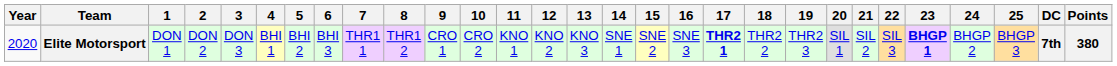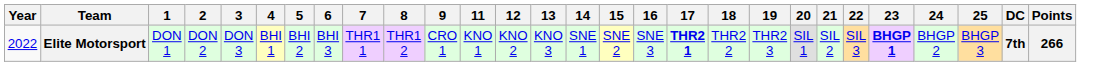 <table class="wikitable" style="text-align:center; font-size:85%">
 <tr>
 <th>Year</th>
 <th>Team</th>
 <th>1</th>
 <th>2</th>
 <th>3</th>
 <th>4</th>
 <th>5</th>
 <th>6</th>
 <th>7</th>
 <th>8</th>
 <th>9</th>
-<th>10</th>
 <th>11</th>
 <th>12</th>
 <th>13</th>
 <th>14</th>
 <th>15</th>
 <th>16</th>
 <th>17</th>
 <th>18</th>
 <th>19</th>
 <th>20</th>
 <th>21</th>
 <th>22</th>
 <th>23</th>
 <th>24</th>
 <th>25</th>
 <th>DC</th>
 <th>Points</th>
 </tr>
 <tr>
-<td><a href='#'>2020</a></td>
+<td><a href='#'>2022</a></td>
 <th nowrap>Elite Motorsport</th>
 <td style="background:#DFFFDF;"><a href='#'>DON<br>1</a><br></td>
 <td style="background:#DFFFDF;"><a href='#'>DON<br>2</a><br></td>
 <td style="background:#DFFFDF;"><a href='#'>DON<br>3</a><br></td>
 <td style="background:#FFFFBF;"><a href='#'>BHI<br>1</a><br></td>
 <td style="background:#DFFFDF;"><a href='#'>BHI<br>2</a><br></td>
 <td style="background:#DFFFDF;"><a href='#'>BHI<br>3</a><br></td>
 <td style="background:#EFCFFF;"><a href='#'>THR1<br>1</a><br></td>
 <td style="background:#EFCFFF;"><a href='#'>THR1<br>2</a><br></td>
 <td style="background:#DFFFDF;"><a href='#'>CRO<br>1</a><br></td>
-<td style="background:#DFFFDF;"><a href='#'>CRO<br>2</a><br></td>
 <td style="background:#DFFFDF;"><a href='#'>KNO<br>1</a><br></td>
 <td style="background:#DFFFDF;"><a href='#'>KNO<br>2</a><br></td>
 <td style="background:#DFFFDF;"><a href='#'>KNO<br>3</a><br></td>
 <td style="background:#DFFFDF;"><a href='#'>SNE<br>1</a><br></td>
 <td style="background:#FFFFBF;"><a href='#'>SNE<br>2</a><br></td>
 <td style="background:#DFFFDF;"><a href='#'>SNE<br>3</a><br></td>
 <td style="background:#DFFFDF;"><strong><a href='#'>THR2<br>1</a></strong><br></td>
 <td style="background:#DFFFDF;"><a href='#'>THR2<br>2</a><br></td>
 <td style="background:#DFFFDF;"><a href='#'>THR2<br>3</a><br></td>
 <td style="background:#DFDFDF;"><a href='#'>SIL<br>1</a><br></td>
 <td style="background:#DFFFDF;"><a href='#'>SIL<br>2</a><br></td>
 <td style="background:#FFDF9F;"><a href='#'>SIL<br>3</a><br></td>
 <td style="background:#EFCFFF;"><strong><a href='#'>BHGP<br>1</a><br></strong></td>
 <td style="background:#DFFFDF;"><a href='#'>BHGP<br>2</a><br></td>
 <td style="background:#FFDF9F;"><a href='#'>BHGP<br>3</a><br></td>
 <th>7th</th>
-<th>380</th>
+<th>266</th>
 </tr>
 </table>
